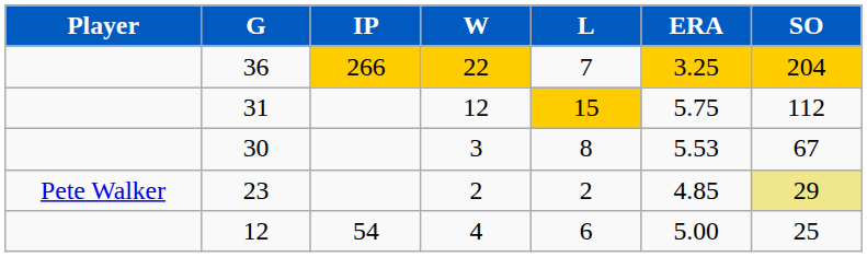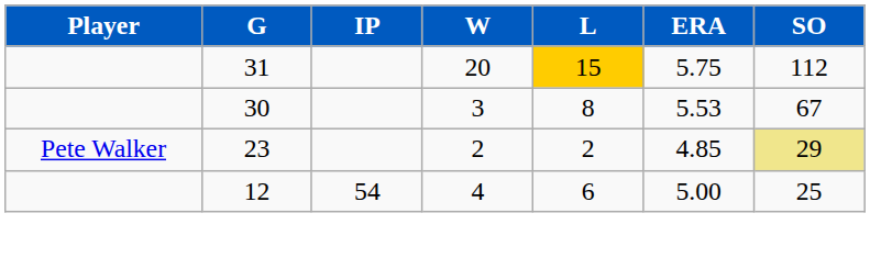 <table class="wikitable sortable">
 <tr>
 <th style="background:#005ac0;color:white;" width="16%">Player</th>
 <th style="background:#005ac0;color:white;" width="9%">G</th>
 <th style="background:#005ac0;color:white;" width="9%">IP</th>
 <th style="background:#005ac0;color:white;" width="9%">W</th>
 <th style="background:#005ac0;color:white;" width="9%">L</th>
 <th style="background:#005ac0;color:white;" width="9%">ERA</th>
 <th style="background:#005ac0;color:white;" width="9%">SO</th>
 </tr>
 <tr align="center">
 <td></td>
-<td>36</td>
-<td bgcolor="#FFCC00">266</td>
-<td bgcolor="#FFCC00">22</td>
-<td>7</td>
-<td bgcolor="#FFCC00">3.25</td>
-<td bgcolor="#FFCC00">204</td>
-</tr>
-<tr align="center">
-<td></td>
 <td>31</td>
 <td></td>
-<td>12</td>
+<td>20</td>
 <td bgcolor="#FFCC00">15</td>
 <td>5.75</td>
 <td>112</td>
 </tr>
 <tr align="center">
 <td></td>
 <td>30</td>
 <td></td>
 <td>3</td>
 <td>8</td>
 <td>5.53</td>
 <td>67</td>
 </tr>
 <tr align="center">
 <td><a href='#'>Pete Walker</a></td>
 <td>23</td>
 <td></td>
 <td>2</td>
 <td>2</td>
 <td>4.85</td>
 <td style="background: khaki;">29</td>
 </tr>
 <tr align=center>
 <td></td>
 <td>12</td>
 <td>54</td>
 <td>4</td>
 <td>6</td>
 <td>5.00</td>
 <td>25</td>
 </tr>
 </table>
